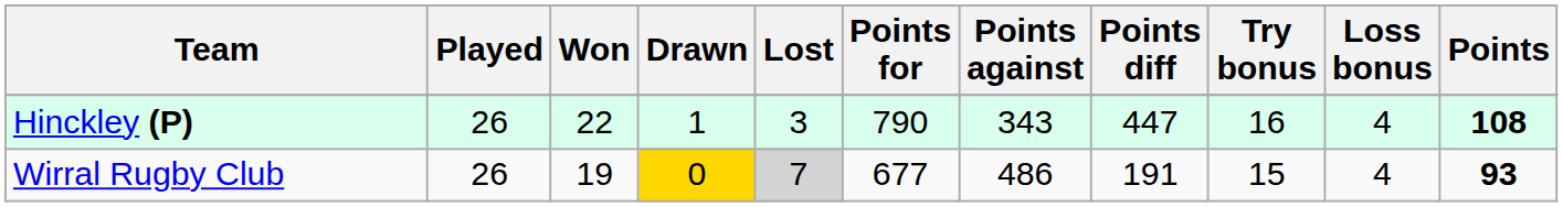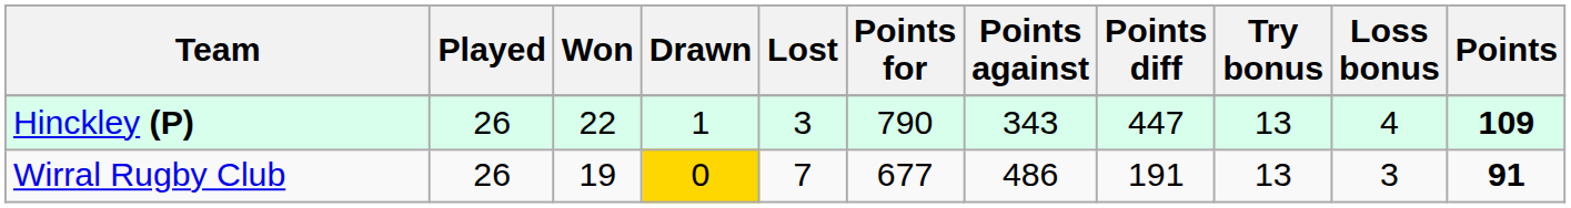 <table class="wikitable" style="text-align:center">
 <tr>
 <th bgcolor="#efefef" width="195">Team</th>
 <th bgcolor="#efefef" width="20">Played</th>
 <th bgcolor="#efefef" width="20">Won</th>
 <th bgcolor="#efefef" width="20">Drawn</th>
 <th bgcolor="#efefef" width="20">Lost</th>
 <th bgcolor="#efefef" width="20">Points for</th>
 <th bgcolor="#efefef" width="20">Points against</th>
 <th bgcolor="#efefef" width="20">Points diff</th>
 <th bgcolor="#efefef" width="20">Try bonus</th>
 <th bgcolor="#efefef" width="20">Loss bonus</th>
 <th bgcolor="#efefef" width="20">Points</th>
 </tr>
 <tr>
 </tr>
 <tr style="background:#d8ffeb;">
 <td style="text-align:left;"><a href='#'>Hinckley</a> <strong>(P)</strong></td>
 <td>26</td>
 <td>22</td>
 <td>1</td>
 <td>3</td>
 <td>790</td>
 <td>343</td>
 <td>447</td>
-<td>16</td>
+<td>13</td>
 <td>4</td>
-<td><strong>108</strong></td>
+<td><strong>109</strong></td>
 </tr>
 <tr>
 <td style="text-align:left;"><a href='#'>Wirral Rugby Club</a></td>
 <td>26</td>
 <td>19</td>
 <td style="background: gold;">0</td>
-<td style="background: lightgrey;">7</td>
+<td>7</td>
 <td>677</td>
 <td>486</td>
 <td>191</td>
-<td>15</td>
-<td>4</td>
-<td><strong>93</strong></td>
+<td>13</td>
+<td>3</td>
+<td><strong>91</strong></td>
 </tr>
 </table>
